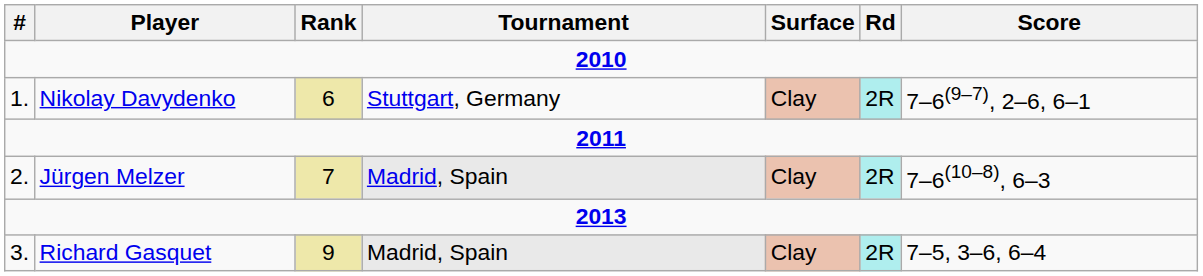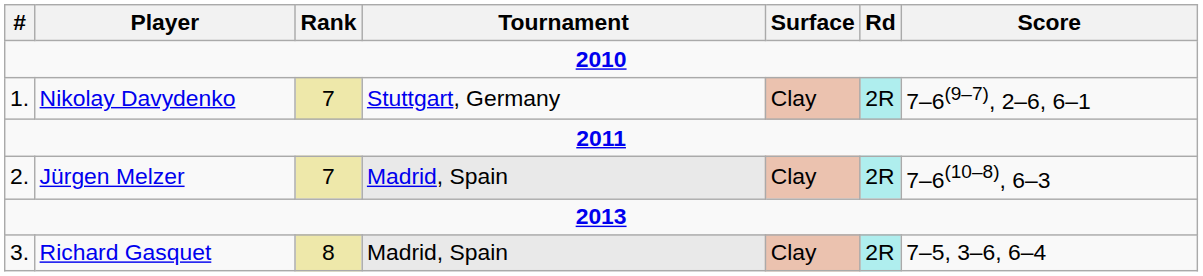 <table class="wikitable sortable">
 <tr>
 <th>#</th>
 <th style="width:175px">Player</th>
 <th>Rank</th>
 <th style="width:275px">Tournament</th>
 <th style="width:50px">Surface</th>
 <th>Rd</th>
 <th style="width:200px" class="unsortable">Score</th>
 </tr>
 <tr>
 <td colspan=7 style=text-align:center><strong><a href='#'>2010</a></strong></td>
 </tr>
 <tr>
 <td>1.</td>
 <td> <a href='#'>Nikolay Davydenko</a></td>
-<td align=center bgcolor=EEE8AA>6</td>
+<td align=center bgcolor=EEE8AA>7</td>
 <td><a href='#'>Stuttgart</a>, Germany</td>
 <td bgcolor=EBC2AF>Clay</td>
 <td bgcolor=afeeee>2R</td>
 <td>7–6<sup>(9–7)</sup>, 2–6, 6–1</td>
 </tr>
 <tr>
 <td colspan=7 style=text-align:center><strong><a href='#'>2011</a></strong></td>
 </tr>
 <tr>
 <td>2.</td>
 <td> <a href='#'>Jürgen Melzer</a></td>
 <td align=center bgcolor=EEE8AA>7</td>
 <td style="background:#e9e9e9;"><a href='#'>Madrid</a>, Spain</td>
 <td bgcolor=EBC2AF>Clay</td>
 <td bgcolor=afeeee>2R</td>
 <td>7–6<sup>(10–8)</sup>, 6–3</td>
 </tr>
 <tr>
 <td colspan=7 style=text-align:center><strong><a href='#'>2013</a></strong></td>
 </tr>
 <tr>
 <td>3.</td>
 <td> <a href='#'>Richard Gasquet</a></td>
-<td align=center bgcolor=EEE8AA>9</td>
+<td align=center bgcolor=EEE8AA>8</td>
 <td style="background:#e9e9e9;">Madrid, Spain</td>
 <td bgcolor=EBC2AF>Clay</td>
 <td bgcolor=afeeee>2R</td>
 <td>7–5, 3–6, 6–4</td>
 </tr>
 </table>
